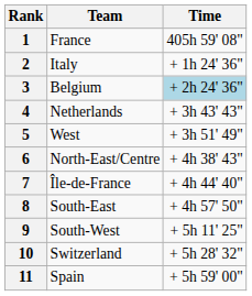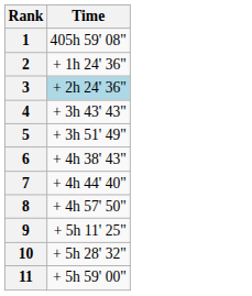 <table class="wikitable">
 <tr>
 <th scope="col">Rank</th>
-<th scope="col">Team</th>
 <th scope="col">Time</th>
 </tr>
 <tr>
 <th scope="row">1</th>
-<td>France</td>
 <td style="text-align:right;">405h 59' 08"</td>
 </tr>
 <tr>
 <th scope="row">2</th>
-<td>Italy</td>
 <td style="text-align:right;">+ 1h 24' 36"</td>
 </tr>
 <tr>
 <th scope="row">3</th>
-<td>Belgium</td>
 <td style="background: lightblue; text-align:right;">+ 2h 24' 36"</td>
 </tr>
 <tr>
 <th scope="row">4</th>
-<td>Netherlands</td>
 <td style="text-align:right;">+ 3h 43' 43"</td>
 </tr>
 <tr>
 <th scope="row">5</th>
-<td>West</td>
 <td style="text-align:right;">+ 3h 51' 49"</td>
 </tr>
 <tr>
 <th scope="row">6</th>
-<td>North-East/Centre</td>
 <td style="text-align:right;">+ 4h 38' 43"</td>
 </tr>
 <tr>
 <th scope="row">7</th>
-<td>Île-de-France</td>
 <td style="text-align:right;">+ 4h 44' 40"</td>
 </tr>
 <tr>
 <th scope="row">8</th>
-<td>South-East</td>
 <td style="text-align:right;">+ 4h 57' 50"</td>
 </tr>
 <tr>
 <th scope="row">9</th>
-<td>South-West</td>
 <td style="text-align:right;">+ 5h 11' 25"</td>
 </tr>
 <tr>
 <th scope="row">10</th>
-<td>Switzerland</td>
 <td style="text-align:right;">+ 5h 28' 32"</td>
 </tr>
 <tr>
 <th scope="row">11</th>
-<td>Spain</td>
 <td style="text-align:right;">+ 5h 59' 00"</td>
 </tr>
 </table>
